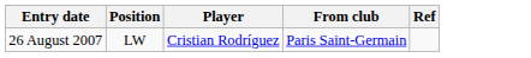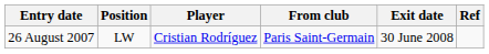 <table class="wikitable sortable">
 <tr>
 <th>Entry date</th>
 <th>Position</th>
 <th>Player</th>
 <th>From club</th>
+<th>Exit date</th>
 <th>Ref</th>
 </tr>
 <tr>
 <td>26 August 2007</td>
 <td style="text-align:center;">LW</td>
 <td style="text-align:left;"><a href='#'>Cristian Rodríguez</a></td>
 <td style="text-align:left;"><a href='#'>Paris Saint-Germain</a></td>
+<td>30 June 2008</td>
 <td></td>
 </tr>
 </table>
